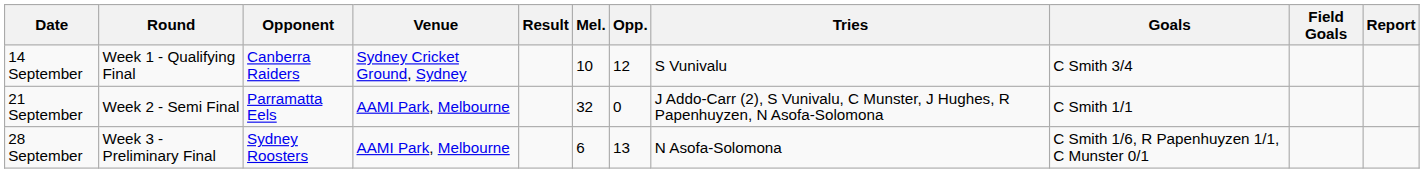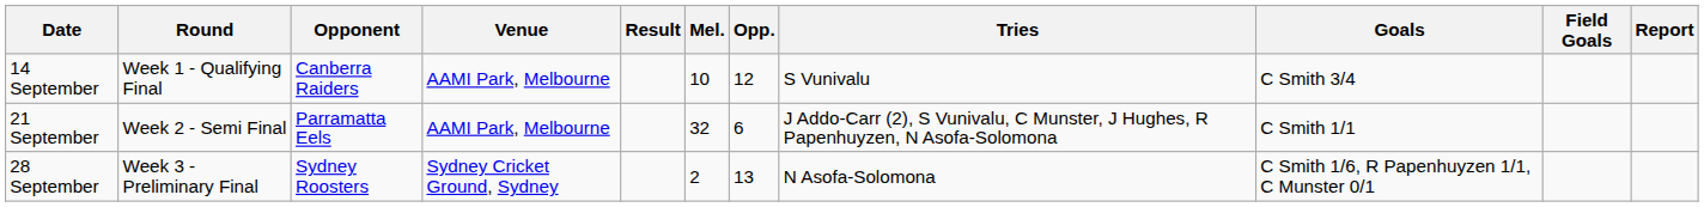 <table class="wikitable"  style="font-size:85%; width:100%;">
 <tr>
 <th>Date</th>
 <th>Round</th>
 <th>Opponent</th>
 <th>Venue</th>
 <th>Result</th>
 <th>Mel.</th>
 <th>Opp.</th>
 <th>Tries</th>
 <th>Goals</th>
 <th>Field Goals</th>
 <th>Report</th>
 </tr>
 <tr>
 <td>14 September</td>
 <td>Week 1 - Qualifying Final</td>
 <td> <a href='#'>Canberra Raiders</a></td>
-<td><a href='#'>Sydney Cricket Ground</a>, <a href='#'>Sydney</a></td>
+<td><a href='#'>AAMI Park</a>, <a href='#'>Melbourne</a></td>
 <td></td>
 <td>10</td>
 <td>12</td>
 <td>S Vunivalu</td>
 <td>C Smith 3/4</td>
 <td></td>
 <td></td>
 </tr>
 <tr>
 <td>21 September</td>
 <td>Week 2 - Semi Final</td>
 <td> <a href='#'>Parramatta Eels</a></td>
 <td><a href='#'>AAMI Park</a>, <a href='#'>Melbourne</a></td>
 <td></td>
 <td>32</td>
-<td>0</td>
+<td>6</td>
 <td>J Addo-Carr (2), S Vunivalu, C Munster, J Hughes, R Papenhuyzen, N Asofa-Solomona</td>
 <td>C Smith 1/1</td>
 <td></td>
 <td></td>
 </tr>
 <tr>
 <td>28 September</td>
 <td>Week 3 - Preliminary Final</td>
 <td> <a href='#'>Sydney Roosters</a></td>
-<td><a href='#'>AAMI Park</a>, <a href='#'>Melbourne</a></td>
+<td><a href='#'>Sydney Cricket Ground</a>, <a href='#'>Sydney</a></td>
 <td></td>
-<td>6</td>
+<td>2</td>
 <td>13</td>
 <td>N Asofa-Solomona</td>
 <td>C Smith 1/6, R Papenhuyzen 1/1, C Munster 0/1</td>
 <td></td>
 <td></td>
 </tr>
 </table>
